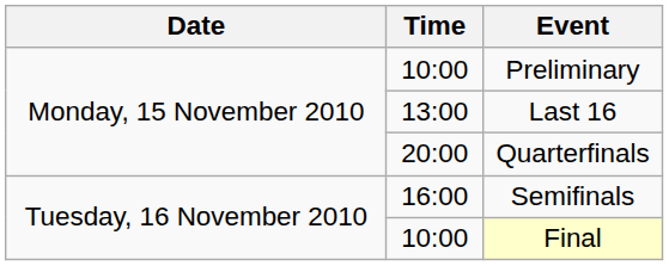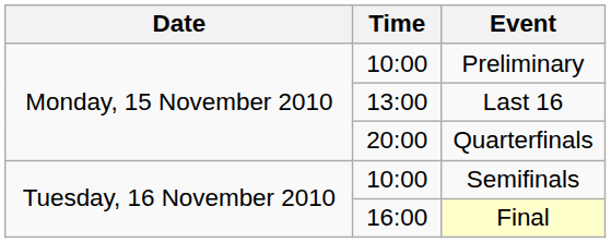 <table class = "wikitable" style="text-align:center;">
 <tr>
 <th width=220>Date</th>
 <th width=50>Time</th>
 <th width=100>Event</th>
 </tr>
 <tr>
 <td rowspan=3>Monday, 15 November 2010</td>
 <td>10:00</td>
 <td>Preliminary</td>
 </tr>
 <tr>
 <td>13:00</td>
 <td>Last 16</td>
 </tr>
 <tr>
 <td>20:00</td>
 <td>Quarterfinals</td>
 </tr>
 <tr>
 <td rowspan=2>Tuesday, 16 November 2010</td>
-<td>16:00</td>
+<td>10:00</td>
 <td>Semifinals</td>
 </tr>
 <tr>
-<td>10:00</td>
+<td>16:00</td>
 <td bgcolor=ffffcc>Final</td>
 </tr>
 </table>
